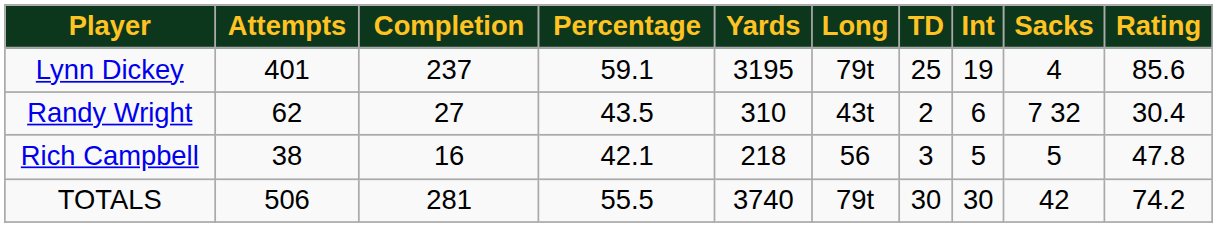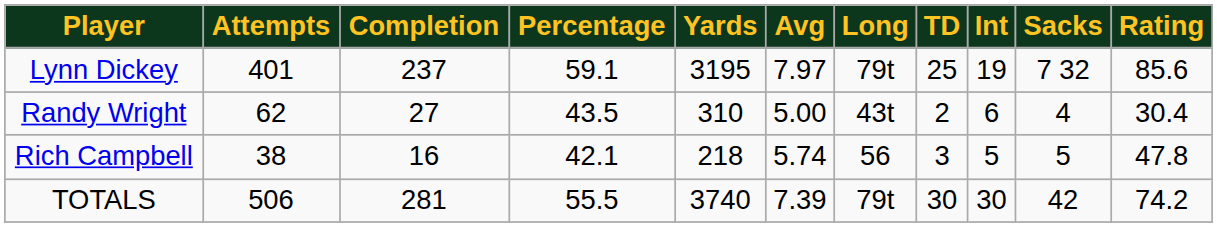 <table class="wikitable" width="80%">
 <tr align="center"  style="background:#0C371D;color:#ffc322;">
 <td><strong>Player</strong></td>
 <td><strong>Attempts</strong></td>
 <td><strong>Completion</strong></td>
 <td><strong>Percentage</strong></td>
 <td><strong>Yards</strong></td>
+<td><strong>Avg</strong></td>
 <td><strong>Long</strong></td>
 <td><strong>TD</strong></td>
 <td><strong>Int</strong></td>
 <td><strong>Sacks</strong></td>
 <td><strong>Rating</strong></td>
 </tr>
 <tr align="center" bgcolor="">
 <td><a href='#'>Lynn Dickey</a></td>
 <td>401</td>
 <td>237</td>
 <td>59.1</td>
 <td>3195</td>
+<td>7.97</td>
 <td>79t</td>
 <td>25</td>
 <td>19</td>
-<td>4</td>
+<td>7 32</td>
 <td>85.6</td>
 </tr>
 <tr align="center" bgcolor="">
 <td><a href='#'>Randy Wright</a></td>
 <td>62</td>
 <td>27</td>
 <td>43.5</td>
 <td>310</td>
+<td>5.00</td>
 <td>43t</td>
 <td>2</td>
 <td>6</td>
-<td>7 32</td>
+<td>4</td>
 <td>30.4</td>
 </tr>
 <tr align="center" bgcolor="">
 <td><a href='#'>Rich Campbell</a></td>
 <td>38</td>
 <td>16</td>
 <td>42.1</td>
 <td>218</td>
+<td>5.74</td>
 <td>56</td>
 <td>3</td>
 <td>5</td>
 <td>5</td>
 <td>47.8</td>
 </tr>
 <tr align="center" bgcolor="">
 <td>TOTALS</td>
 <td>506</td>
 <td>281</td>
 <td>55.5</td>
 <td>3740</td>
+<td>7.39</td>
 <td>79t</td>
 <td>30</td>
 <td>30</td>
 <td>42</td>
 <td>74.2</td>
 </tr>
 </table>
